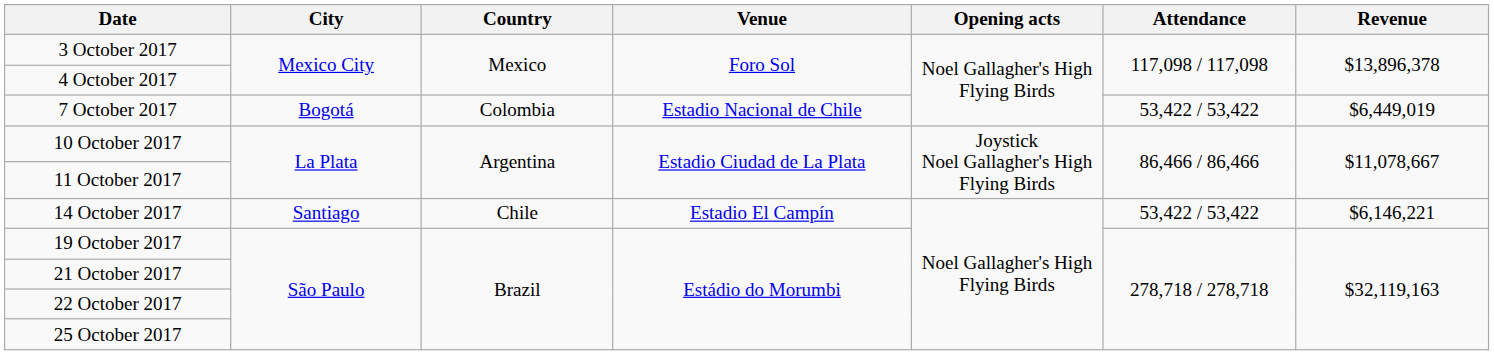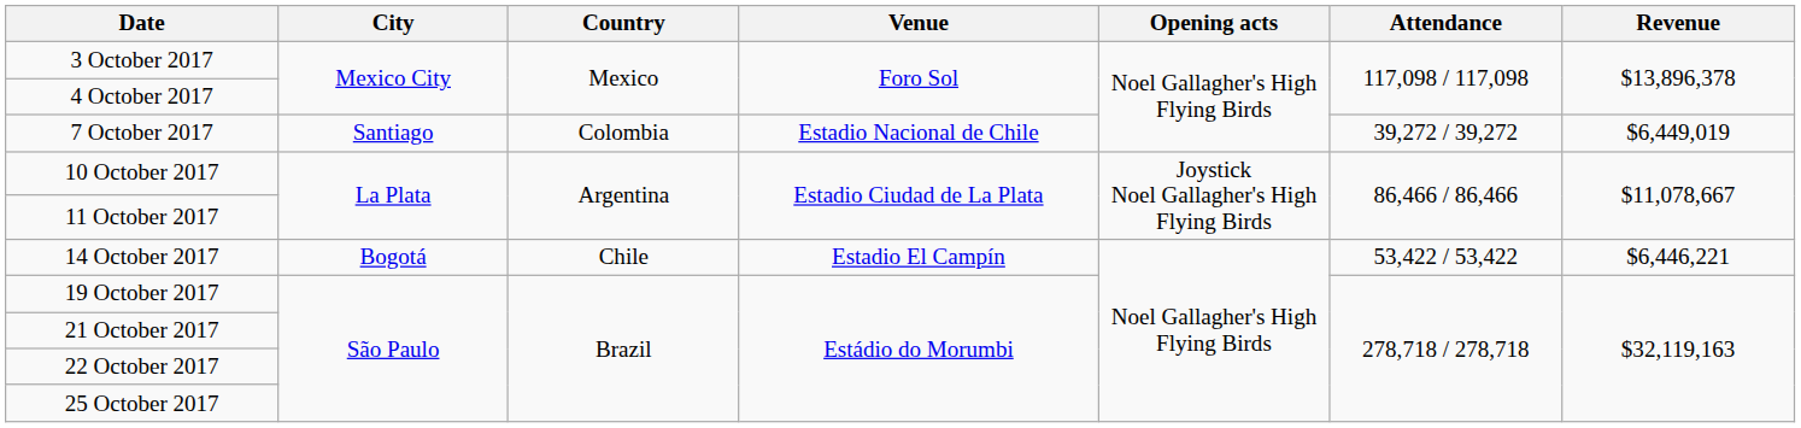 <table class="wikitable" style="text-align:center;">
 <tr>
 <th scope="col" style="width:12em;">Date</th>
 <th scope="col" style="width:10em;">City</th>
 <th scope="col" style="width:10em;">Country</th>
 <th scope="col" style="width:16em;">Venue</th>
 <th scope="col" style="width:10em;">Opening acts</th>
 <th scope="col" style="width:10em;">Attendance</th>
 <th scope="col" style="width:10em;">Revenue</th>
 </tr>
 <tr>
 <td>3 October 2017</td>
 <td rowspan="2"><a href='#'>Mexico City</a></td>
 <td rowspan="2">Mexico</td>
 <td rowspan="2"><a href='#'>Foro Sol</a></td>
 <td rowspan="3">Noel Gallagher's High Flying Birds</td>
 <td rowspan="2">117,098 / 117,098</td>
 <td rowspan="2">$13,896,378</td>
 </tr>
 <tr>
 <td>4 October 2017</td>
 </tr>
 <tr>
 <td>7 October 2017</td>
-<td><a href='#'>Bogotá</a></td>
+<td><a href='#'>Santiago</a></td>
 <td>Colombia</td>
 <td><a href='#'>Estadio Nacional de Chile</a></td>
-<td>53,422 / 53,422</td>
+<td>39,272 / 39,272</td>
 <td>$6,449,019</td>
 </tr>
 <tr>
 <td>10 October 2017</td>
 <td rowspan="2"><a href='#'>La Plata</a></td>
 <td rowspan="2">Argentina</td>
 <td rowspan="2"><a href='#'>Estadio Ciudad de La Plata</a></td>
 <td rowspan="2">Joystick <br> Noel Gallagher's High Flying Birds</td>
 <td rowspan="2">86,466 / 86,466</td>
 <td rowspan="2">$11,078,667</td>
 </tr>
 <tr>
 <td>11 October 2017</td>
 </tr>
 <tr>
 <td>14 October 2017</td>
-<td><a href='#'>Santiago</a></td>
+<td><a href='#'>Bogotá</a></td>
 <td>Chile</td>
 <td><a href='#'>Estadio El Campín</a></td>
 <td rowspan="5">Noel Gallagher's High Flying Birds</td>
 <td>53,422 / 53,422</td>
-<td>$6,146,221</td>
+<td>$6,446,221</td>
 </tr>
 <tr>
 <td>19 October 2017</td>
 <td rowspan="4"><a href='#'>São Paulo</a></td>
 <td rowspan="4">Brazil</td>
 <td rowspan="4"><a href='#'>Estádio do Morumbi</a></td>
 <td rowspan="4">278,718 / 278,718</td>
 <td rowspan="4">$32,119,163</td>
 </tr>
 <tr>
 <td>21 October 2017</td>
 </tr>
 <tr>
 <td>22 October 2017</td>
 </tr>
 <tr>
 <td>25 October 2017</td>
 </tr>
 </table>
